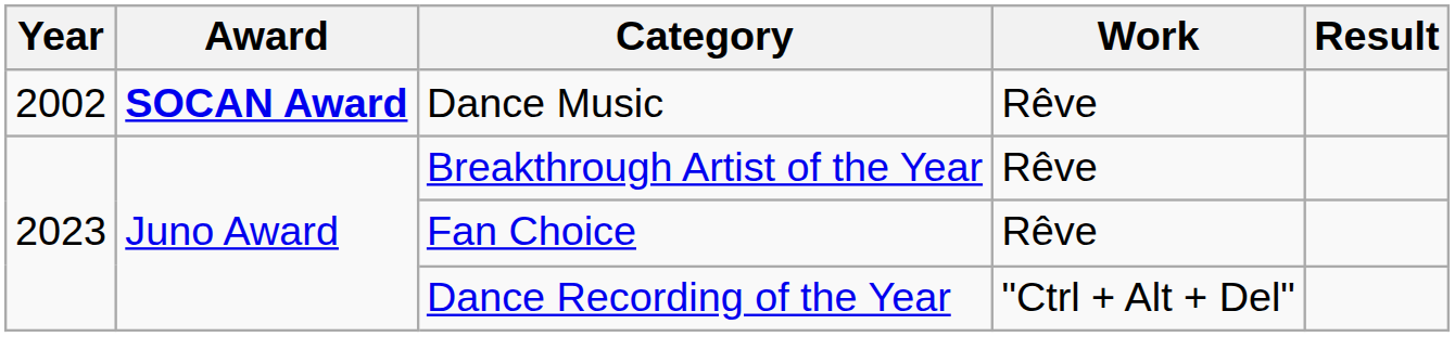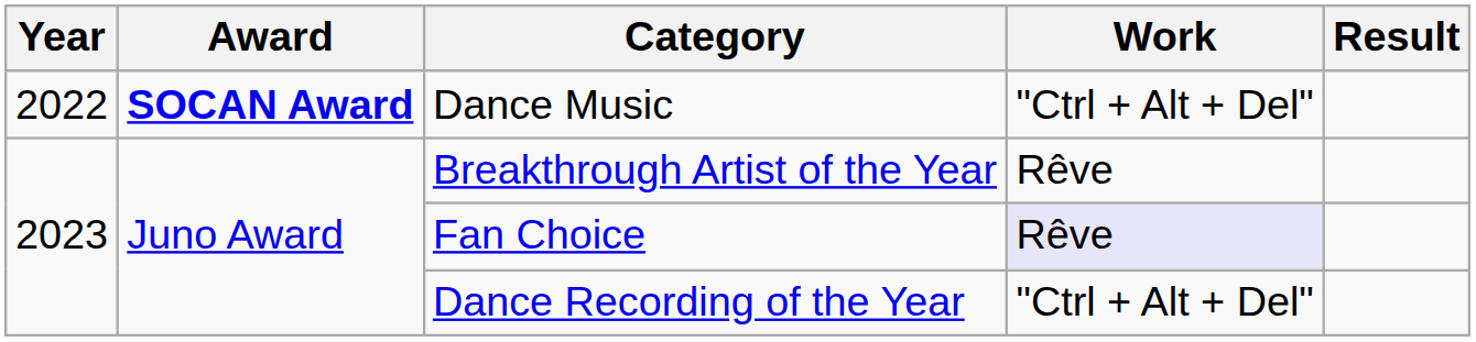 <table class="wikitable">
 <tr>
 <th style="text-align:center;">Year</th>
 <th style="text-align:center;">Award</th>
 <th style="text-align:center;">Category</th>
 <th style="text-align:center;">Work</th>
 <th style="text-align:center;">Result</th>
 </tr>
 <tr>
-<td>2002</td>
+<td>2022</td>
 <td><strong><a href='#'>SOCAN Award</a></strong></td>
 <td>Dance Music</td>
-<td>Rêve</td>
+<td>"Ctrl + Alt + Del"</td>
 <td></td>
 </tr>
 <tr>
 <td rowspan="3">2023</td>
 <td rowspan="3"><a href='#'>Juno Award</a></td>
 <td><a href='#'>Breakthrough Artist of the Year</a></td>
 <td>Rêve</td>
 <td></td>
 </tr>
 <tr>
 <td><a href='#'>Fan Choice</a></td>
-<td>Rêve</td>
+<td style="background: lavender;">Rêve</td>
 <td></td>
 </tr>
 <tr>
 <td><a href='#'>Dance Recording of the Year</a></td>
 <td>"Ctrl + Alt + Del"</td>
 <td></td>
 </tr>
 </table>
